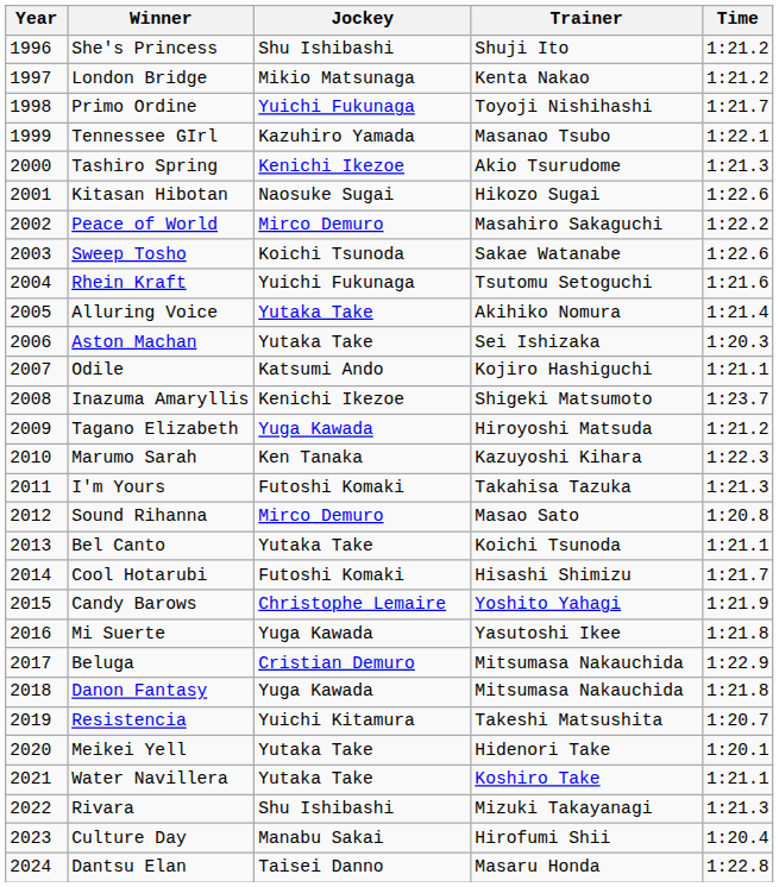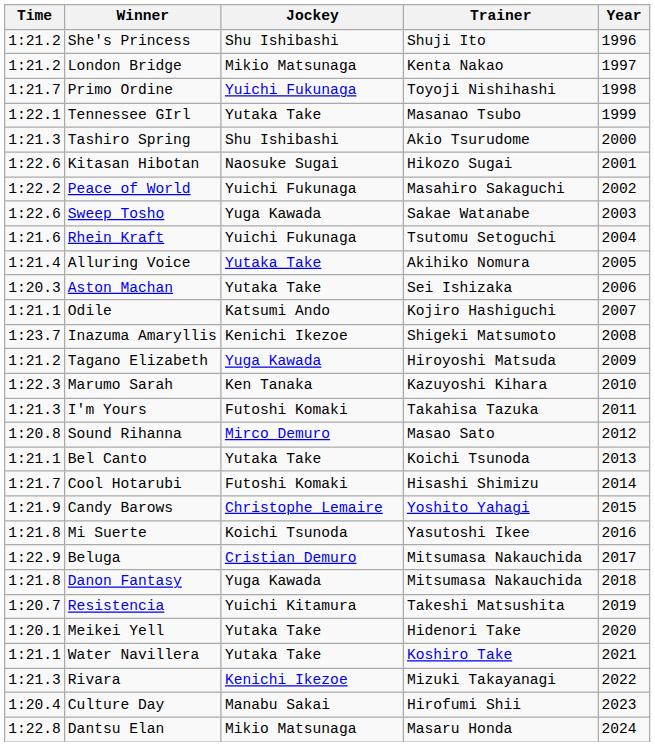 <table class="wikitable sortable" style="font-size:90%">
 <tr>
-<th width="36px">Year<br></th>
+<th>Time<br></th>
 <th width="120px">Winner<br></th>
 <th width="140px">Jockey<br></th>
 <th width="150px">Trainer<br></th>
-<th>Time<br></th>
+<th width="36px">Year<br></th>
 </tr>
 <tr>
-<td>1996</td>
+<td>1:21.2</td>
 <td>She's Princess</td>
 <td>Shu Ishibashi</td>
 <td>Shuji Ito</td>
-<td>1:21.2</td>
+<td>1996</td>
 </tr>
 <tr>
-<td>1997</td>
+<td>1:21.2</td>
 <td>London Bridge</td>
 <td>Mikio Matsunaga</td>
 <td>Kenta Nakao</td>
-<td>1:21.2</td>
+<td>1997</td>
 </tr>
 <tr>
-<td>1998</td>
+<td>1:21.7</td>
 <td>Primo Ordine</td>
 <td><a href='#'>Yuichi Fukunaga</a></td>
 <td>Toyoji Nishihashi</td>
-<td>1:21.7</td>
+<td>1998</td>
 </tr>
 <tr>
+<td>1:22.1</td>
+<td>Tennessee GIrl</td>
+<td>Yutaka Take</td>
+<td>Masanao Tsubo</td>
 <td>1999</td>
-<td>Tennessee GIrl</td>
-<td>Kazuhiro Yamada</td>
-<td>Masanao Tsubo</td>
-<td>1:22.1</td>
 </tr>
 <tr>
+<td>1:21.3</td>
+<td>Tashiro Spring</td>
+<td>Shu Ishibashi</td>
+<td>Akio Tsurudome</td>
 <td>2000</td>
-<td>Tashiro Spring</td>
-<td><a href='#'>Kenichi Ikezoe</a></td>
-<td>Akio Tsurudome</td>
-<td>1:21.3</td>
 </tr>
 <tr>
-<td>2001</td>
+<td>1:22.6</td>
 <td>Kitasan Hibotan</td>
 <td>Naosuke Sugai</td>
 <td>Hikozo Sugai</td>
-<td>1:22.6</td>
+<td>2001</td>
 </tr>
 <tr>
+<td>1:22.2</td>
+<td><a href='#'>Peace of World</a></td>
+<td>Yuichi Fukunaga</td>
+<td>Masahiro Sakaguchi</td>
 <td>2002</td>
-<td><a href='#'>Peace of World</a></td>
-<td><a href='#'>Mirco Demuro</a></td>
-<td>Masahiro Sakaguchi</td>
-<td>1:22.2</td>
 </tr>
 <tr>
+<td>1:22.6</td>
+<td><a href='#'>Sweep Tosho</a></td>
+<td>Yuga Kawada</td>
+<td>Sakae Watanabe</td>
 <td>2003</td>
-<td><a href='#'>Sweep Tosho</a></td>
-<td>Koichi Tsunoda</td>
-<td>Sakae Watanabe</td>
-<td>1:22.6</td>
 </tr>
 <tr>
-<td>2004</td>
+<td>1:21.6</td>
 <td><a href='#'>Rhein Kraft</a></td>
 <td>Yuichi Fukunaga</td>
 <td>Tsutomu Setoguchi</td>
-<td>1:21.6</td>
+<td>2004</td>
 </tr>
 <tr>
-<td>2005</td>
+<td>1:21.4</td>
 <td>Alluring Voice</td>
 <td><a href='#'>Yutaka Take</a></td>
 <td>Akihiko Nomura</td>
-<td>1:21.4</td>
+<td>2005</td>
 </tr>
 <tr>
-<td>2006</td>
+<td>1:20.3</td>
 <td><a href='#'>Aston Machan</a></td>
 <td>Yutaka Take</td>
 <td>Sei Ishizaka</td>
-<td>1:20.3</td>
+<td>2006</td>
 </tr>
 <tr>
-<td>2007</td>
+<td>1:21.1</td>
 <td>Odile</td>
 <td>Katsumi Ando</td>
 <td>Kojiro Hashiguchi</td>
-<td>1:21.1</td>
+<td>2007</td>
 </tr>
 <tr>
-<td>2008</td>
+<td>1:23.7</td>
 <td>Inazuma Amaryllis</td>
 <td>Kenichi Ikezoe</td>
 <td>Shigeki Matsumoto</td>
-<td>1:23.7</td>
+<td>2008</td>
 </tr>
 <tr>
-<td>2009</td>
+<td>1:21.2</td>
 <td>Tagano Elizabeth</td>
 <td><a href='#'>Yuga Kawada</a></td>
 <td>Hiroyoshi Matsuda</td>
-<td>1:21.2</td>
+<td>2009</td>
 </tr>
 <tr>
-<td>2010</td>
+<td>1:22.3</td>
 <td>Marumo Sarah</td>
 <td>Ken Tanaka</td>
 <td>Kazuyoshi Kihara</td>
-<td>1:22.3</td>
+<td>2010</td>
 </tr>
 <tr>
-<td>2011</td>
+<td>1:21.3</td>
 <td>I'm Yours</td>
 <td>Futoshi Komaki</td>
 <td>Takahisa Tazuka</td>
-<td>1:21.3</td>
+<td>2011</td>
 </tr>
 <tr>
-<td>2012</td>
+<td>1:20.8</td>
 <td>Sound Rihanna</td>
 <td><a href='#'>Mirco Demuro</a></td>
 <td>Masao Sato</td>
-<td>1:20.8</td>
+<td>2012</td>
 </tr>
 <tr>
-<td>2013</td>
+<td>1:21.1</td>
 <td>Bel Canto</td>
 <td>Yutaka Take</td>
 <td>Koichi Tsunoda</td>
-<td>1:21.1</td>
+<td>2013</td>
 </tr>
 <tr>
-<td>2014</td>
+<td>1:21.7</td>
 <td>Cool Hotarubi</td>
 <td>Futoshi Komaki</td>
 <td>Hisashi Shimizu</td>
-<td>1:21.7</td>
+<td>2014</td>
 </tr>
 <tr>
-<td>2015</td>
+<td>1:21.9</td>
 <td>Candy Barows</td>
 <td><a href='#'>Christophe Lemaire</a></td>
 <td><a href='#'>Yoshito Yahagi</a></td>
-<td>1:21.9</td>
+<td>2015</td>
 </tr>
 <tr>
+<td>1:21.8 </td>
+<td>Mi Suerte</td>
+<td>Koichi Tsunoda</td>
+<td>Yasutoshi Ikee</td>
 <td>2016</td>
-<td>Mi Suerte</td>
-<td>Yuga Kawada</td>
-<td>Yasutoshi Ikee</td>
-<td>1:21.8 </td>
 </tr>
 <tr>
-<td>2017</td>
+<td>1:22.9 </td>
 <td>Beluga</td>
 <td><a href='#'>Cristian Demuro</a></td>
 <td>Mitsumasa Nakauchida</td>
-<td>1:22.9 </td>
+<td>2017</td>
 </tr>
 <tr>
-<td>2018</td>
+<td>1:21.8 </td>
 <td><a href='#'>Danon Fantasy</a></td>
 <td>Yuga Kawada</td>
 <td>Mitsumasa Nakauchida</td>
-<td>1:21.8 </td>
+<td>2018</td>
 </tr>
 <tr>
-<td>2019</td>
+<td>1:20.7</td>
 <td><a href='#'>Resistencia</a></td>
 <td>Yuichi Kitamura</td>
 <td>Takeshi Matsushita</td>
-<td>1:20.7</td>
+<td>2019</td>
 </tr>
 <tr>
-<td>2020</td>
+<td>1:20.1</td>
 <td>Meikei Yell</td>
 <td>Yutaka Take</td>
 <td>Hidenori Take</td>
-<td>1:20.1</td>
+<td>2020</td>
 </tr>
 <tr>
-<td>2021</td>
+<td>1:21.1</td>
 <td>Water Navillera</td>
 <td>Yutaka Take</td>
 <td><a href='#'>Koshiro Take</a></td>
-<td>1:21.1</td>
+<td>2021</td>
 </tr>
 <tr>
+<td>1:21.3</td>
+<td>Rivara</td>
+<td><a href='#'>Kenichi Ikezoe</a></td>
+<td>Mizuki Takayanagi</td>
 <td>2022</td>
-<td>Rivara</td>
-<td>Shu Ishibashi</td>
-<td>Mizuki Takayanagi</td>
-<td>1:21.3</td>
 </tr>
 <tr>
-<td>2023</td>
+<td>1:20.4</td>
 <td>Culture Day</td>
 <td>Manabu Sakai</td>
 <td>Hirofumi Shii</td>
-<td>1:20.4</td>
+<td>2023</td>
 </tr>
 <tr>
+<td>1:22.8</td>
+<td>Dantsu Elan</td>
+<td>Mikio Matsunaga</td>
+<td>Masaru Honda</td>
 <td>2024</td>
-<td>Dantsu Elan</td>
-<td>Taisei Danno</td>
-<td>Masaru Honda</td>
-<td>1:22.8</td>
 </tr>
 </table>
